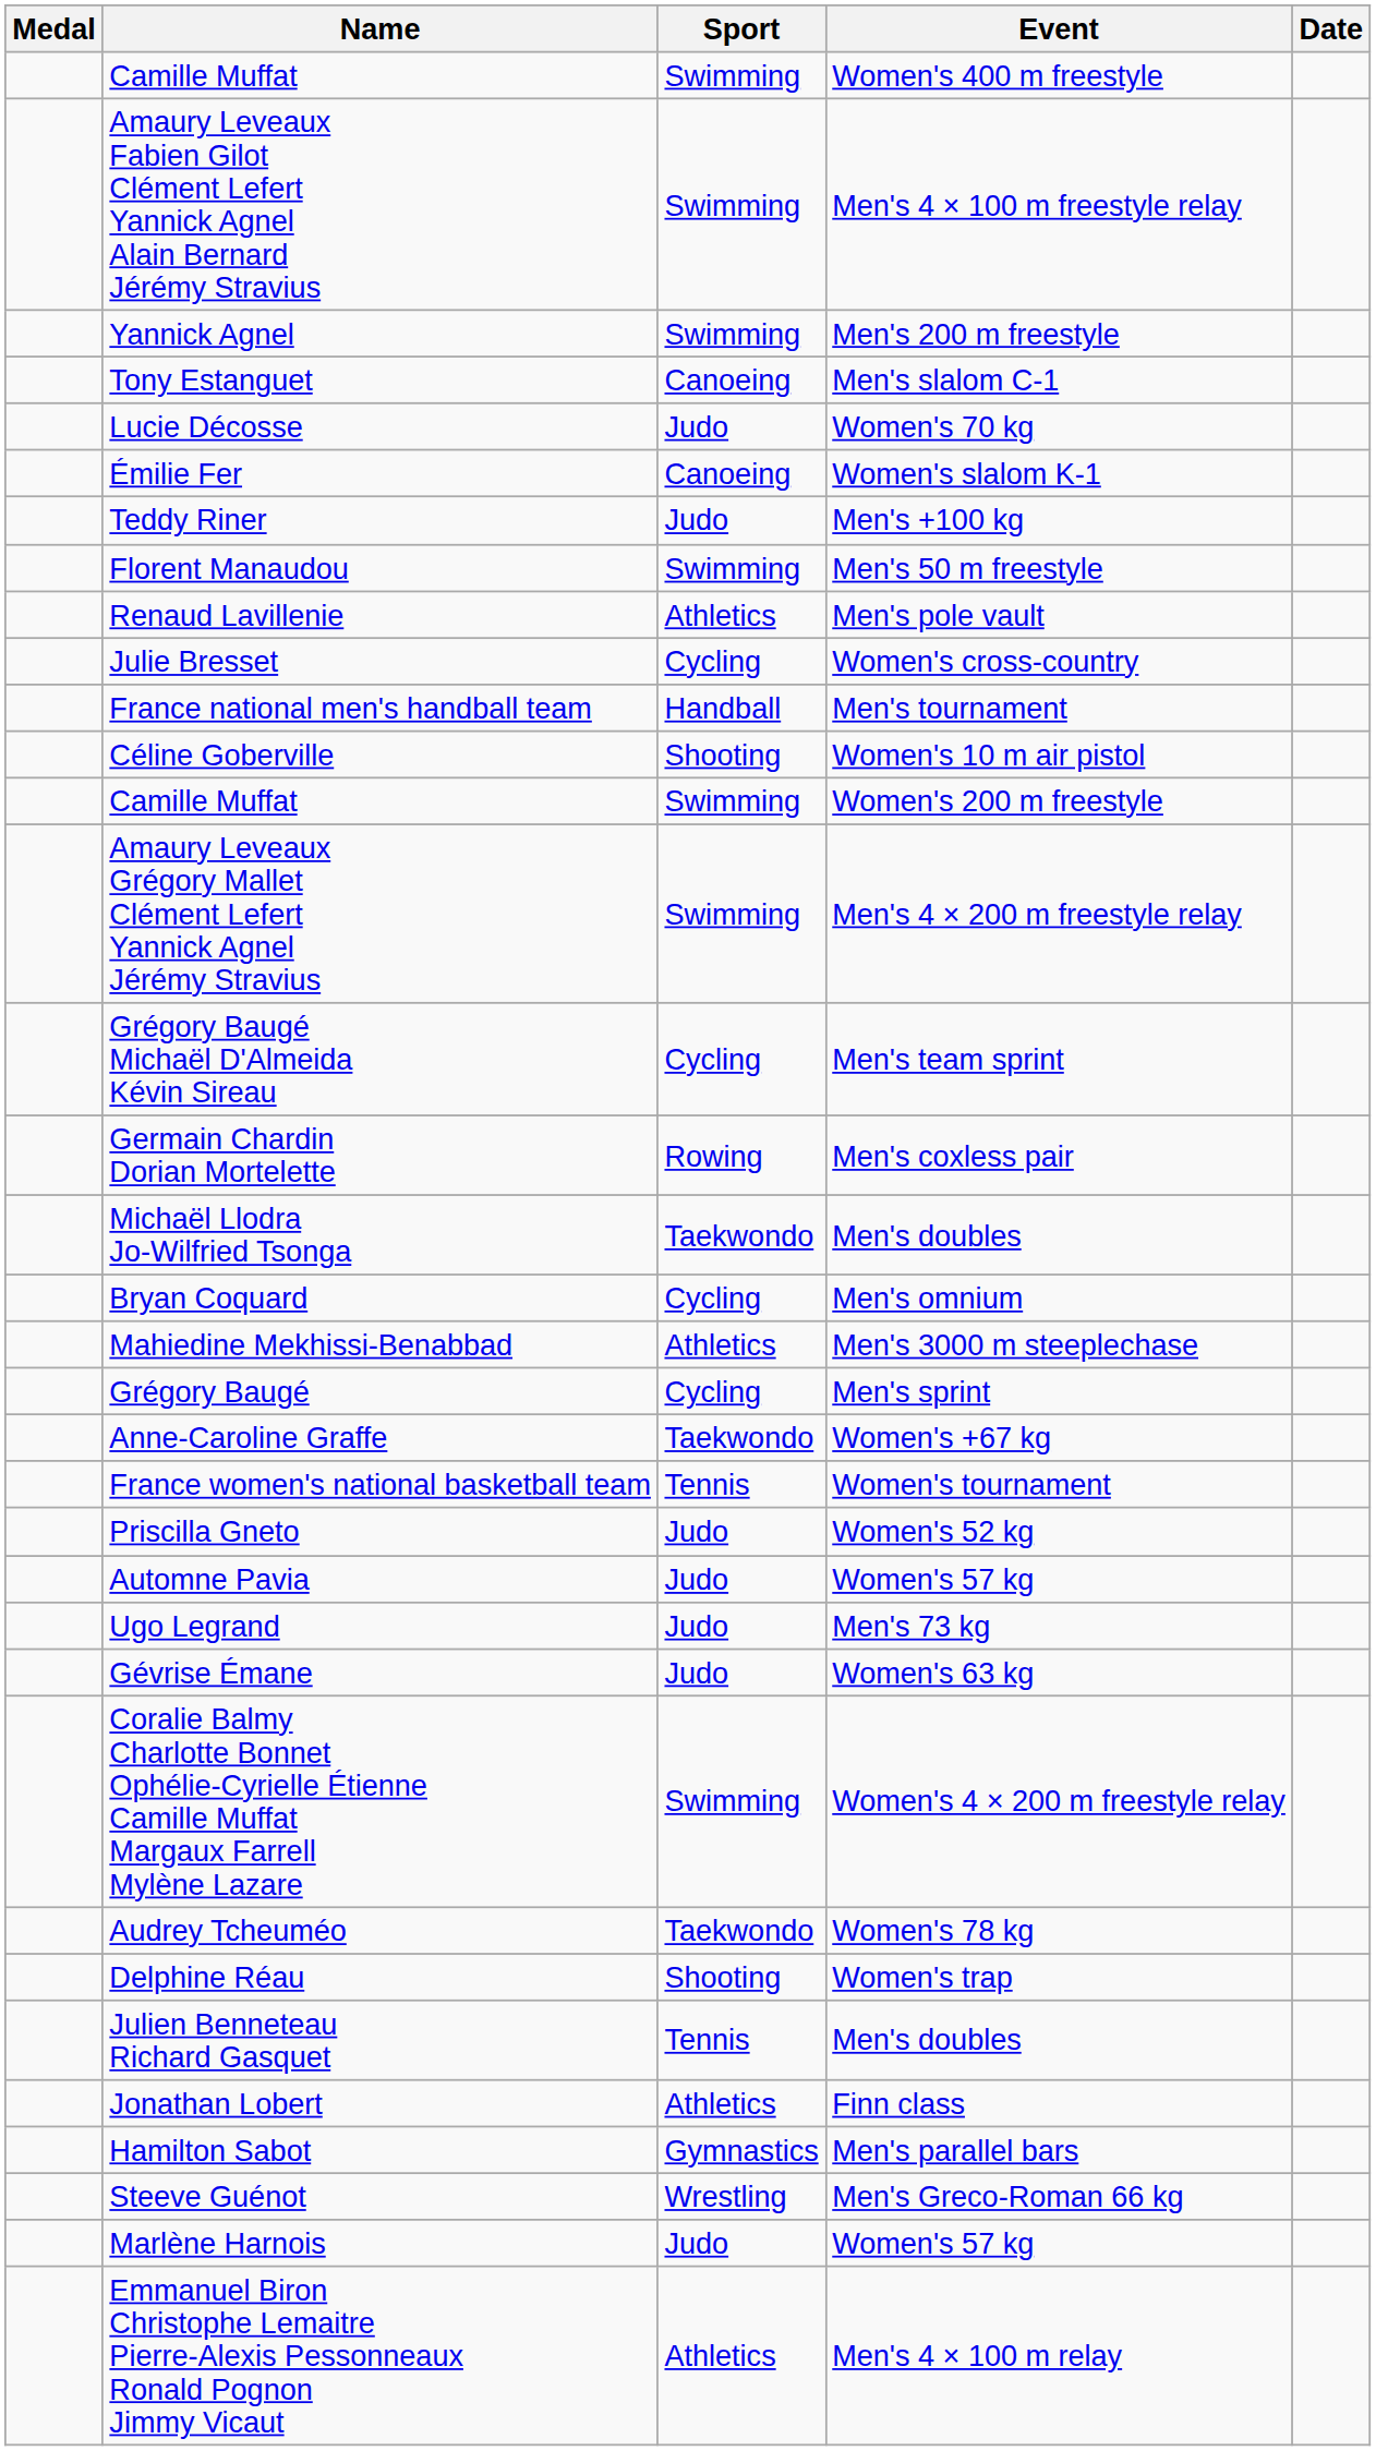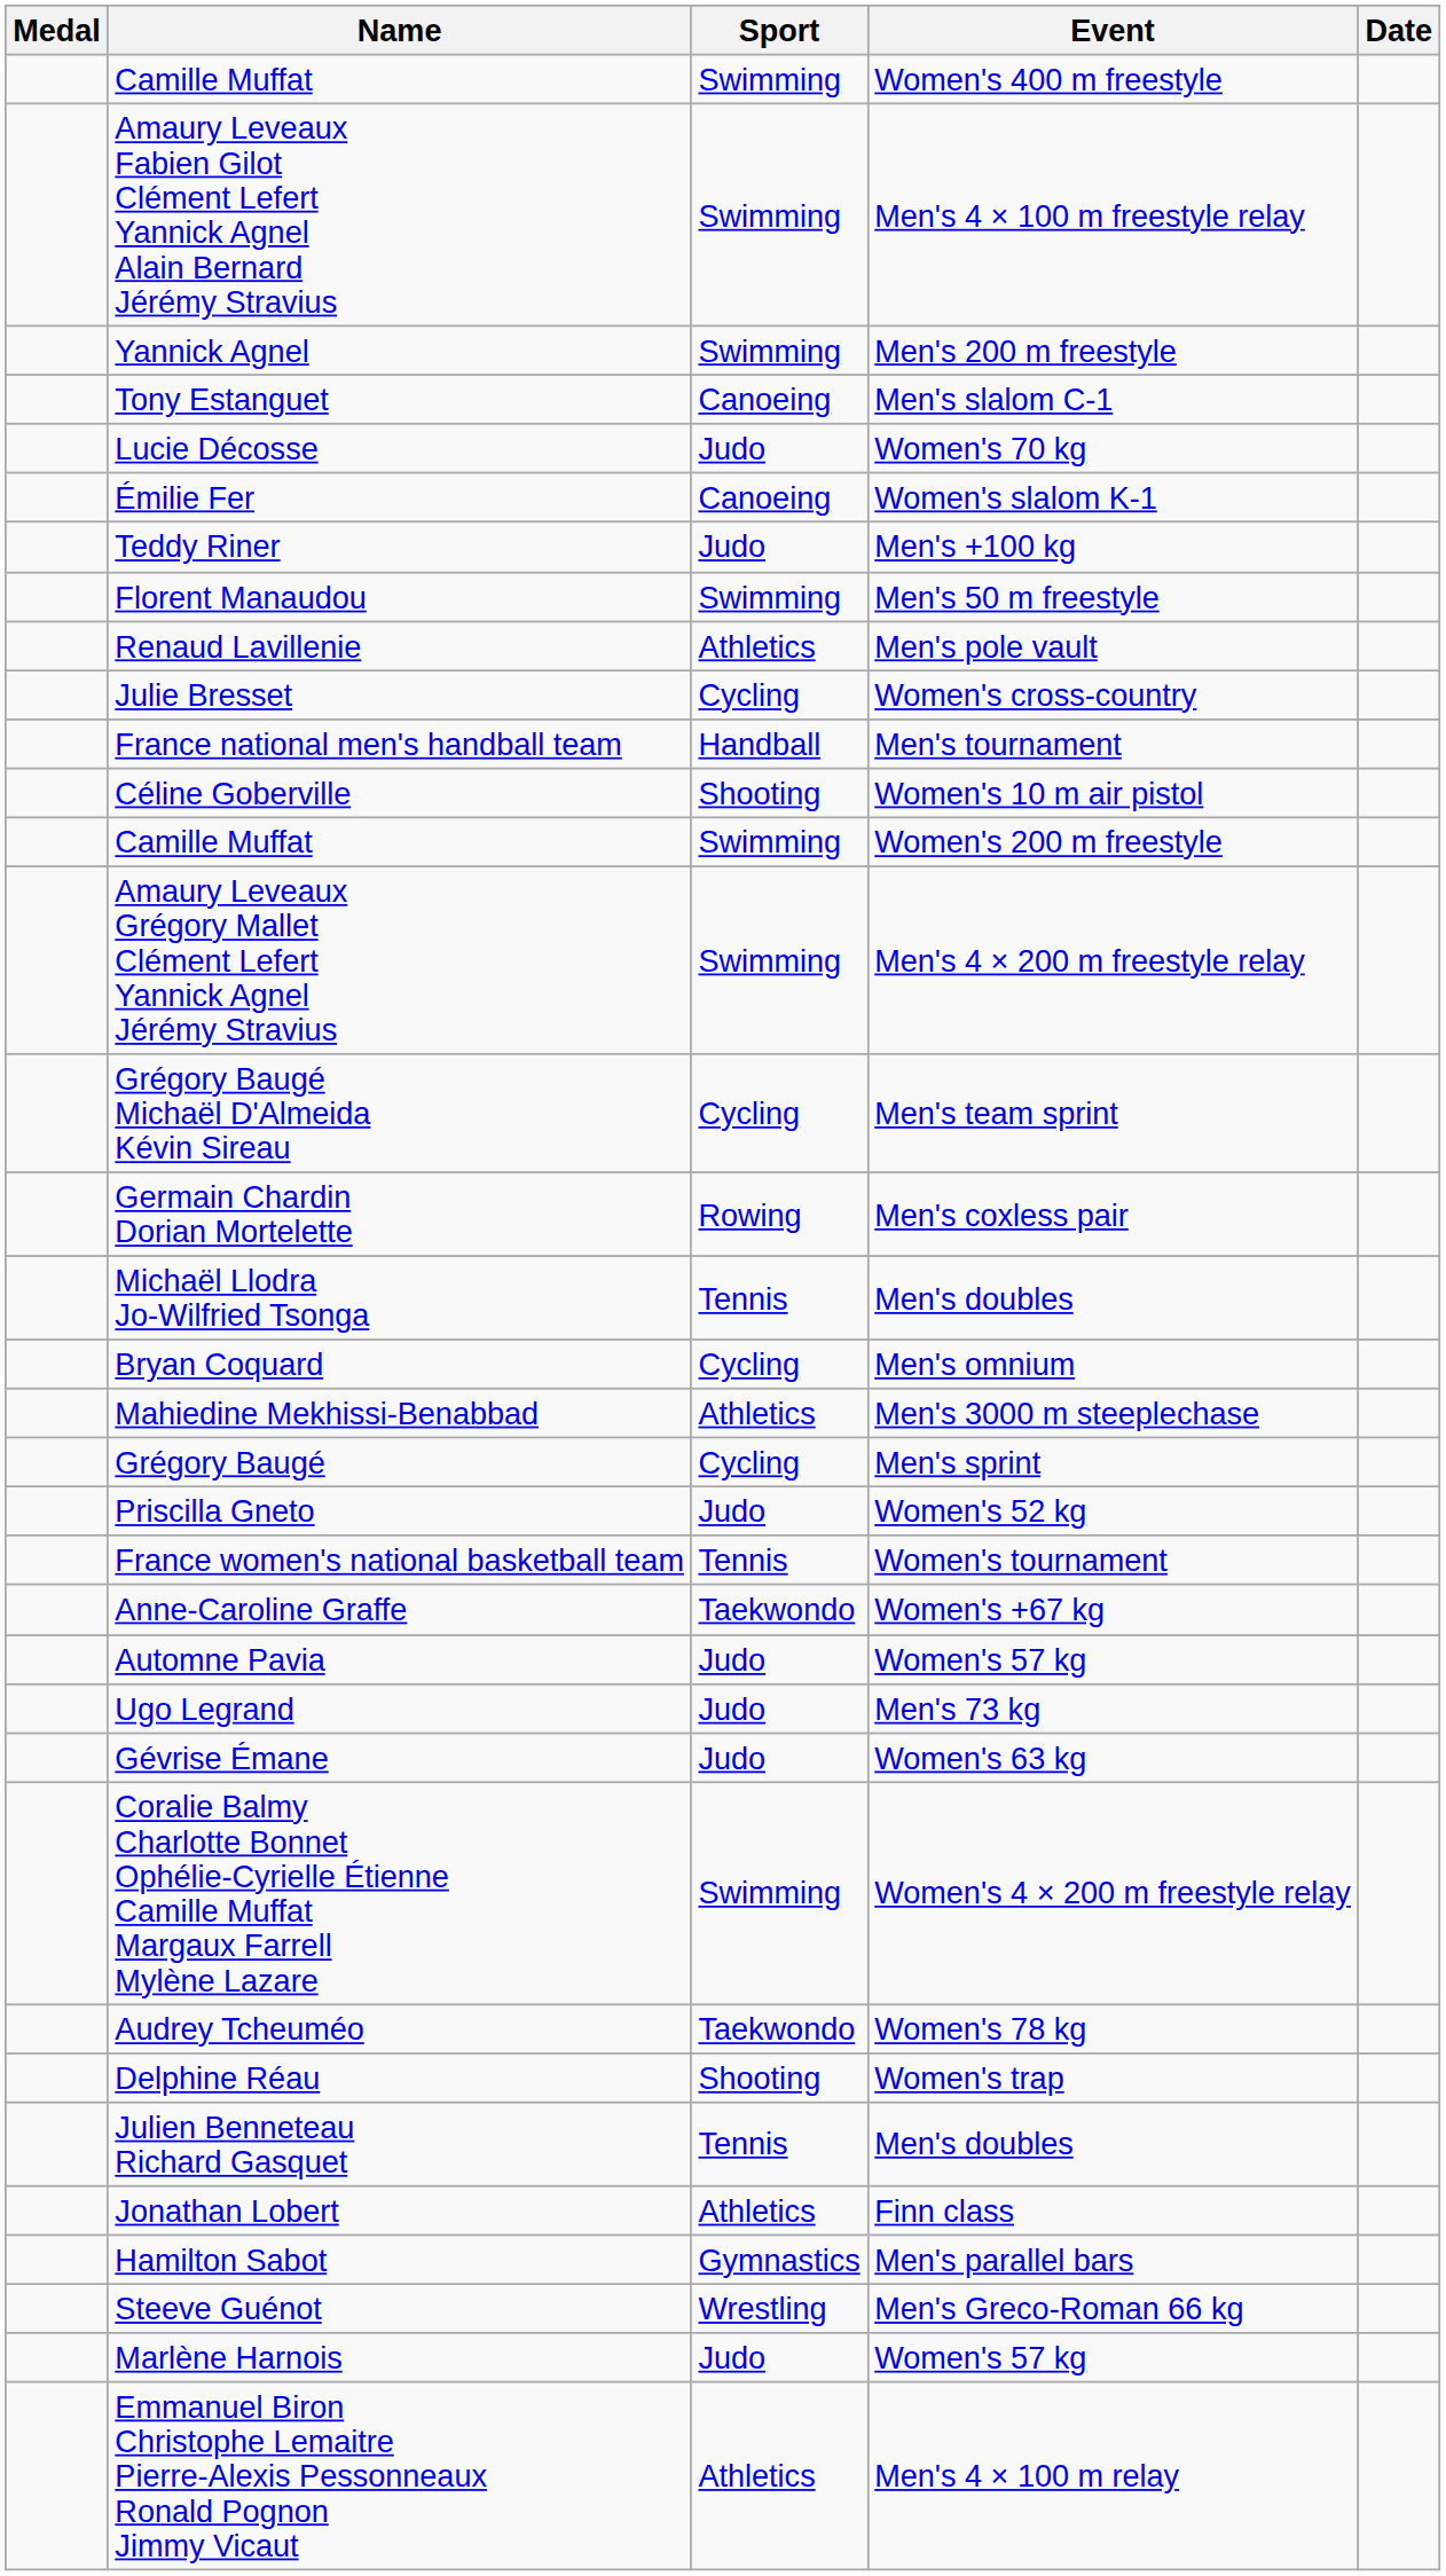 <table class="wikitable sortable" style="font-size: 95%;">
 <tr>
 <th>Medal</th>
 <th>Name</th>
 <th>Sport</th>
 <th>Event</th>
 <th>Date</th>
 </tr>
 <tr>
 <td></td>
 <td><a href='#'>Camille Muffat</a></td>
 <td><a href='#'>Swimming</a></td>
 <td><a href='#'>Women's 400 m freestyle</a></td>
 <td></td>
 </tr>
 <tr>
 <td></td>
 <td><a href='#'>Amaury Leveaux</a><br><a href='#'>Fabien Gilot</a><br><a href='#'>Clément Lefert</a><br><a href='#'>Yannick Agnel</a><br><a href='#'>Alain Bernard</a><br><a href='#'>Jérémy Stravius</a></td>
 <td><a href='#'>Swimming</a></td>
 <td><a href='#'>Men's 4 × 100 m freestyle relay</a></td>
 <td></td>
 </tr>
 <tr>
 <td></td>
 <td><a href='#'>Yannick Agnel</a></td>
 <td><a href='#'>Swimming</a></td>
 <td><a href='#'>Men's 200 m freestyle</a></td>
 <td></td>
 </tr>
 <tr>
 <td></td>
 <td><a href='#'>Tony Estanguet</a></td>
 <td><a href='#'>Canoeing</a></td>
 <td><a href='#'>Men's slalom C-1</a></td>
 <td></td>
 </tr>
 <tr>
 <td></td>
 <td><a href='#'>Lucie Décosse</a></td>
 <td><a href='#'>Judo</a></td>
 <td><a href='#'>Women's 70 kg</a></td>
 <td></td>
 </tr>
 <tr>
 <td></td>
 <td><a href='#'>Émilie Fer</a></td>
 <td><a href='#'>Canoeing</a></td>
 <td><a href='#'>Women's slalom K-1</a></td>
 <td></td>
 </tr>
 <tr>
 <td></td>
 <td><a href='#'>Teddy Riner</a></td>
 <td><a href='#'>Judo</a></td>
 <td><a href='#'>Men's +100 kg</a></td>
 <td></td>
 </tr>
 <tr>
 <td></td>
 <td><a href='#'>Florent Manaudou</a></td>
 <td><a href='#'>Swimming</a></td>
 <td><a href='#'>Men's 50 m freestyle</a></td>
 <td></td>
 </tr>
 <tr>
 <td></td>
 <td><a href='#'>Renaud Lavillenie</a></td>
 <td><a href='#'>Athletics</a></td>
 <td><a href='#'>Men's pole vault</a></td>
 <td></td>
 </tr>
 <tr>
 <td></td>
 <td><a href='#'>Julie Bresset</a></td>
 <td><a href='#'>Cycling</a></td>
 <td><a href='#'>Women's cross-country</a></td>
 <td></td>
 </tr>
 <tr>
 <td></td>
 <td><a href='#'>France national men's handball team</a></td>
 <td><a href='#'>Handball</a></td>
 <td><a href='#'>Men's tournament</a></td>
 <td></td>
 </tr>
 <tr>
 <td></td>
 <td><a href='#'>Céline Goberville</a></td>
 <td><a href='#'>Shooting</a></td>
 <td><a href='#'>Women's 10 m air pistol</a></td>
 <td></td>
 </tr>
 <tr>
 <td></td>
 <td><a href='#'>Camille Muffat</a></td>
 <td><a href='#'>Swimming</a></td>
 <td><a href='#'>Women's 200 m freestyle</a></td>
 <td></td>
 </tr>
 <tr>
 <td></td>
 <td><a href='#'>Amaury Leveaux</a><br><a href='#'>Grégory Mallet</a><br><a href='#'>Clément Lefert</a><br><a href='#'>Yannick Agnel</a><br><a href='#'>Jérémy Stravius</a></td>
 <td><a href='#'>Swimming</a></td>
 <td><a href='#'>Men's 4 × 200 m freestyle relay</a></td>
 <td></td>
 </tr>
 <tr>
 <td></td>
 <td><a href='#'>Grégory Baugé</a><br><a href='#'>Michaël D'Almeida</a><br><a href='#'>Kévin Sireau</a></td>
 <td><a href='#'>Cycling</a></td>
 <td><a href='#'>Men's team sprint</a></td>
 <td></td>
 </tr>
 <tr>
 <td></td>
 <td><a href='#'>Germain Chardin</a><br><a href='#'>Dorian Mortelette</a></td>
 <td><a href='#'>Rowing</a></td>
 <td><a href='#'>Men's coxless pair</a></td>
 <td></td>
 </tr>
 <tr>
 <td></td>
 <td><a href='#'>Michaël Llodra</a><br><a href='#'>Jo-Wilfried Tsonga</a></td>
-<td><a href='#'>Taekwondo</a></td>
+<td><a href='#'>Tennis</a></td>
 <td><a href='#'>Men's doubles</a></td>
 <td></td>
 </tr>
 <tr>
 <td></td>
 <td><a href='#'>Bryan Coquard</a></td>
 <td><a href='#'>Cycling</a></td>
 <td><a href='#'>Men's omnium</a></td>
 <td></td>
 </tr>
 <tr>
 <td></td>
 <td><a href='#'>Mahiedine Mekhissi-Benabbad</a></td>
 <td><a href='#'>Athletics</a></td>
 <td><a href='#'>Men's 3000 m steeplechase</a></td>
 <td></td>
 </tr>
 <tr>
 <td></td>
 <td><a href='#'>Grégory Baugé</a></td>
 <td><a href='#'>Cycling</a></td>
 <td><a href='#'>Men's sprint</a></td>
 <td></td>
 </tr>
 <tr>
 <td></td>
-<td><a href='#'>Anne-Caroline Graffe</a></td>
-<td><a href='#'>Taekwondo</a></td>
-<td><a href='#'>Women's +67 kg</a></td>
+<td><a href='#'>Priscilla Gneto</a></td>
+<td><a href='#'>Judo</a></td>
+<td><a href='#'>Women's 52 kg</a></td>
 <td></td>
 </tr>
 <tr>
 <td></td>
 <td><a href='#'>France women's national basketball team</a></td>
 <td><a href='#'>Tennis</a></td>
 <td><a href='#'>Women's tournament</a></td>
 <td></td>
 </tr>
 <tr>
 <td></td>
-<td><a href='#'>Priscilla Gneto</a></td>
-<td><a href='#'>Judo</a></td>
-<td><a href='#'>Women's 52 kg</a></td>
+<td><a href='#'>Anne-Caroline Graffe</a></td>
+<td><a href='#'>Taekwondo</a></td>
+<td><a href='#'>Women's +67 kg</a></td>
 <td></td>
 </tr>
 <tr>
 <td></td>
 <td><a href='#'>Automne Pavia</a></td>
 <td><a href='#'>Judo</a></td>
 <td><a href='#'>Women's 57 kg</a></td>
 <td></td>
 </tr>
 <tr>
 <td></td>
 <td><a href='#'>Ugo Legrand</a></td>
 <td><a href='#'>Judo</a></td>
 <td><a href='#'>Men's 73 kg</a></td>
 <td></td>
 </tr>
 <tr>
 <td></td>
 <td><a href='#'>Gévrise Émane</a></td>
 <td><a href='#'>Judo</a></td>
 <td><a href='#'>Women's 63 kg</a></td>
 <td></td>
 </tr>
 <tr>
 <td></td>
 <td><a href='#'>Coralie Balmy</a><br><a href='#'>Charlotte Bonnet</a><br><a href='#'>Ophélie-Cyrielle Étienne</a><br><a href='#'>Camille Muffat</a><br><a href='#'>Margaux Farrell</a><br><a href='#'>Mylène Lazare</a></td>
 <td><a href='#'>Swimming</a></td>
 <td><a href='#'>Women's 4 × 200 m freestyle relay</a></td>
 <td></td>
 </tr>
 <tr>
 <td></td>
 <td><a href='#'>Audrey Tcheuméo</a></td>
 <td><a href='#'>Taekwondo</a></td>
 <td><a href='#'>Women's 78 kg</a></td>
 <td></td>
 </tr>
 <tr>
 <td></td>
 <td><a href='#'>Delphine Réau</a></td>
 <td><a href='#'>Shooting</a></td>
 <td><a href='#'>Women's trap</a></td>
 <td></td>
 </tr>
 <tr>
 <td></td>
 <td><a href='#'>Julien Benneteau</a><br><a href='#'>Richard Gasquet</a></td>
 <td><a href='#'>Tennis</a></td>
 <td><a href='#'>Men's doubles</a></td>
 <td></td>
 </tr>
 <tr>
 <td></td>
 <td><a href='#'>Jonathan Lobert</a></td>
 <td><a href='#'>Athletics</a></td>
 <td><a href='#'>Finn class</a></td>
 <td></td>
 </tr>
 <tr>
 <td></td>
 <td><a href='#'>Hamilton Sabot</a></td>
 <td><a href='#'>Gymnastics</a></td>
 <td><a href='#'>Men's parallel bars</a></td>
 <td></td>
 </tr>
 <tr>
 <td></td>
 <td><a href='#'>Steeve Guénot</a></td>
 <td><a href='#'>Wrestling</a></td>
 <td><a href='#'>Men's Greco-Roman 66 kg</a></td>
 <td></td>
 </tr>
 <tr>
 <td></td>
 <td><a href='#'>Marlène Harnois</a></td>
 <td><a href='#'>Judo</a></td>
 <td><a href='#'>Women's 57 kg</a></td>
 <td></td>
 </tr>
 <tr>
 <td></td>
 <td><a href='#'>Emmanuel Biron</a><br><a href='#'>Christophe Lemaitre</a><br><a href='#'>Pierre-Alexis Pessonneaux</a><br><a href='#'>Ronald Pognon</a><br><a href='#'>Jimmy Vicaut</a></td>
 <td><a href='#'>Athletics</a></td>
 <td><a href='#'>Men's 4 × 100 m relay</a></td>
 <td></td>
 </tr>
 </table>
